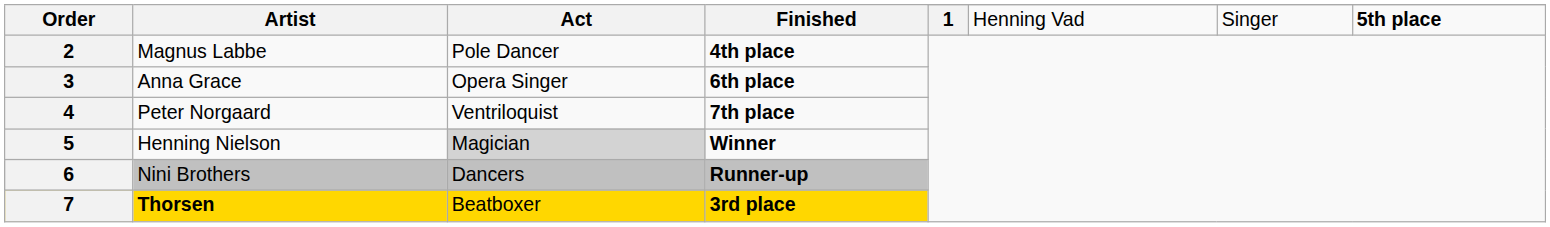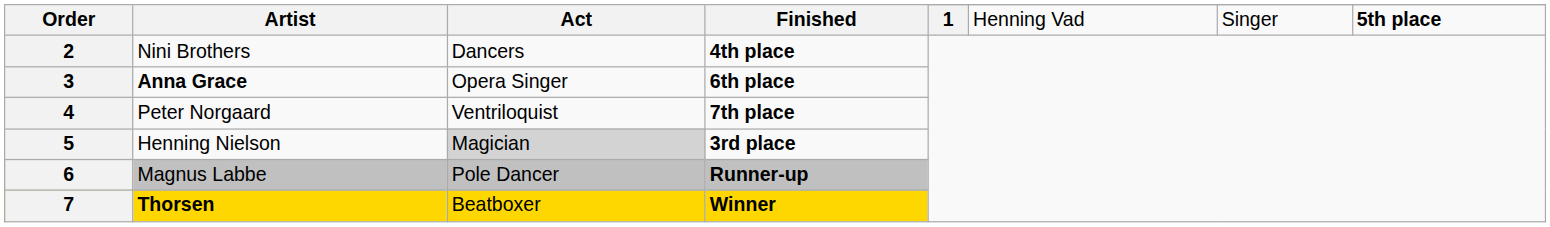 <table class="wikitable sortable" width="100%">
 <tr>
 <th rowspan="2">Order</th>
 <th rowspan="2" class="unsortable">Artist</th>
 <th rowspan="2" class="unsortable">Act</th>
 <th rowspan="2">Finished</th>
 </tr>
 <tr>
 <th>1</th>
 <td>Henning Vad</td>
 <td>Singer</td>
 <td><strong>5th place</strong></td>
 </tr>
 <tr>
 <th>2</th>
-<td>Magnus Labbe</td>
-<td>Pole Dancer</td>
+<td>Nini Brothers</td>
+<td>Dancers</td>
 <td><strong>4th place</strong></td>
 </tr>
 <tr>
 <th>3</th>
-<td>Anna Grace</td>
+<td><strong>Anna Grace</strong></td>
 <td>Opera Singer</td>
 <td><strong>6th place</strong></td>
 </tr>
 <tr>
 <th>4</th>
 <td>Peter Norgaard</td>
 <td>Ventriloquist</td>
 <td><strong>7th place</strong></td>
 </tr>
 <tr>
 <th>5</th>
 <td>Henning  Nielson</td>
 <td style="background: lightgrey;">Magician</td>
-<td><strong>Winner</strong></td>
+<td><strong>3rd place</strong></td>
 </tr>
 <tr style="background:silver;">
 <th>6</th>
-<td>Nini Brothers</td>
-<td>Dancers</td>
+<td>Magnus Labbe</td>
+<td>Pole Dancer</td>
 <td><strong>Runner-up</strong></td>
 </tr>
 <tr style="background:gold;">
 <th>7</th>
 <td><strong>Thorsen</strong></td>
 <td>Beatboxer</td>
-<td><strong>3rd place</strong></td>
+<td><strong>Winner</strong></td>
 </tr>
 </table>
